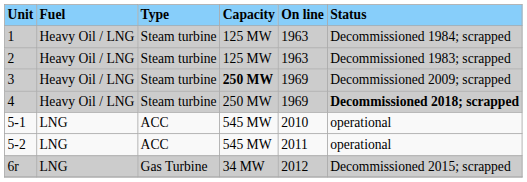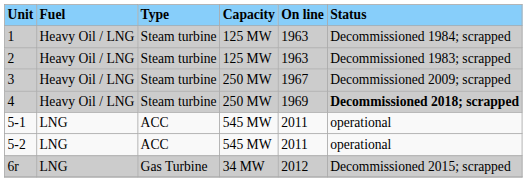 <table class="wikitable">
 <tr>
 <td style="background-color:lightskyblue;"><strong>Unit</strong></td>
 <td style="background-color:lightskyblue;"><strong>Fuel</strong></td>
 <td style="background-color:lightskyblue;"><strong>Type</strong></td>
 <td style="background-color:lightskyblue;"><strong>Capacity</strong></td>
 <td style="background-color:lightskyblue;"><strong>On line</strong></td>
 <td style="background-color:lightskyblue;"><strong>Status</strong></td>
 </tr>
 <tr>
 <td style="background-color:#CCC;">1</td>
 <td style="background-color:#CCC;">Heavy Oil / LNG</td>
 <td style="background-color:#CCC;">Steam turbine</td>
 <td style="background-color:#CCC;">125 MW</td>
 <td style="background-color:#CCC;">1963</td>
 <td style="background-color:#CCC;">Decommissioned 1984; scrapped</td>
 </tr>
 <tr>
 <td style="background-color:#CCC;">2</td>
 <td style="background-color:#CCC;">Heavy Oil / LNG</td>
 <td style="background-color:#CCC;">Steam turbine</td>
 <td style="background-color:#CCC;">125 MW</td>
 <td style="background-color:#CCC;">1963</td>
 <td style="background-color:#CCC;">Decommissioned 1983; scrapped</td>
 </tr>
 <tr>
 <td style="background-color:#CCC;">3</td>
 <td style="background-color:#CCC;">Heavy Oil / LNG</td>
 <td style="background-color:#CCC;">Steam turbine</td>
-<td style="background-color:#CCC;"><strong>250 MW</strong></td>
-<td style="background-color:#CCC;">1969</td>
+<td style="background-color:#CCC;">250 MW</td>
+<td style="background-color:#CCC;">1967</td>
 <td style="background-color:#CCC;">Decommissioned 2009; scrapped</td>
 </tr>
 <tr>
 <td style="background-color:#CCC;">4</td>
 <td style="background-color:#CCC;">Heavy Oil / LNG</td>
 <td style="background-color:#CCC;">Steam turbine</td>
 <td style="background-color:#CCC;">250 MW</td>
 <td style="background-color:#CCC;">1969</td>
 <td style="background-color:#CCC;"><strong>Decommissioned 2018; scrapped</strong></td>
 </tr>
 <tr>
 <td>5-1</td>
 <td>LNG</td>
 <td>ACC</td>
 <td>545 MW</td>
-<td>2010</td>
+<td>2011</td>
 <td>operational</td>
 </tr>
 <tr>
 <td>5-2</td>
 <td>LNG</td>
 <td>ACC</td>
 <td>545 MW</td>
 <td>2011</td>
 <td>operational</td>
 </tr>
 <tr>
 <td style="background-color:#CCC;">6r</td>
 <td style="background-color:#CCC;">LNG</td>
 <td style="background-color:#CCC;">Gas Turbine</td>
 <td style="background-color:#CCC;">34 MW</td>
 <td style="background-color:#CCC;">2012</td>
 <td style="background-color:#CCC;">Decommissioned 2015; scrapped</td>
 </tr>
 <tr>
 </tr>
 </table>
